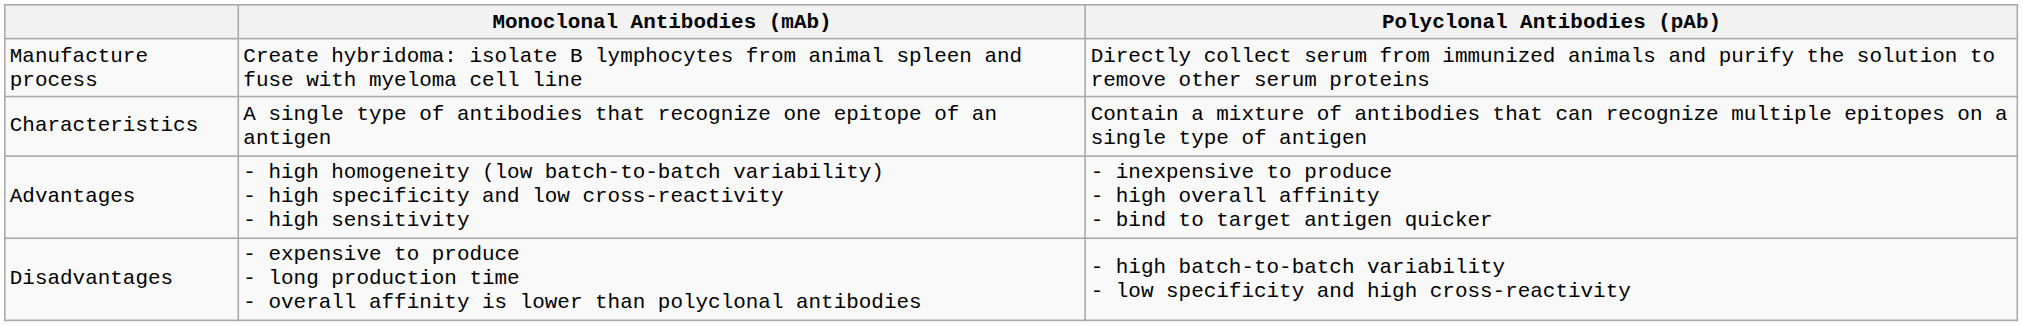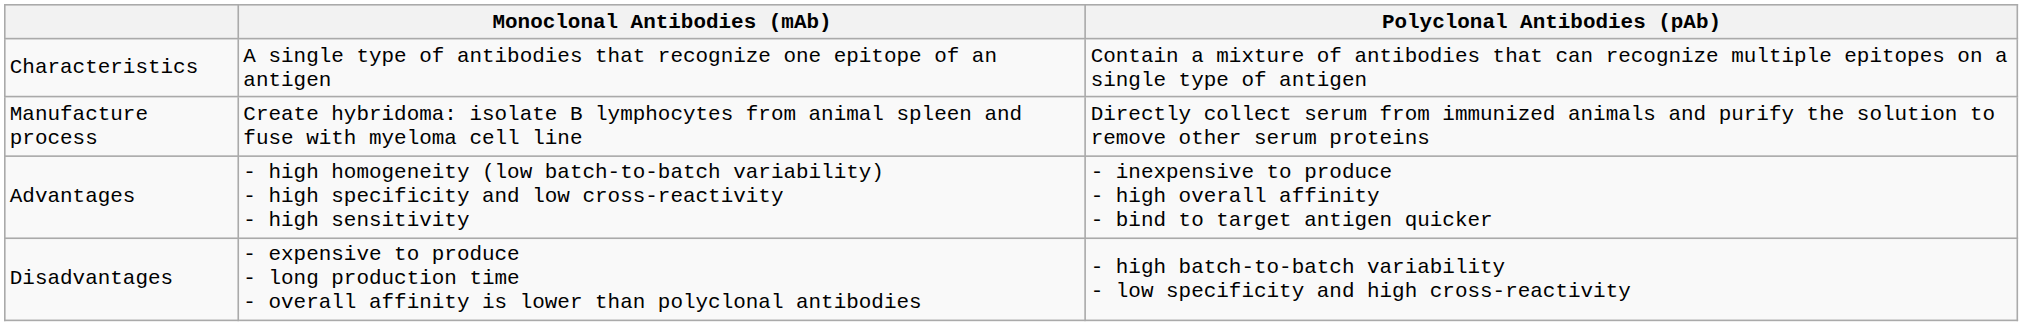 <table class="wikitable">
 <tr>
 <th></th>
 <th>Monoclonal Antibodies (mAb)</th>
 <th>Polyclonal Antibodies (pAb)</th>
 </tr>
 <tr>
+<td>Characteristics</td>
+<td>A single type of antibodies that recognize one epitope of an antigen</td>
+<td>Contain a mixture of antibodies that can recognize multiple epitopes on a single type of antigen</td>
+</tr>
+<tr>
 <td>Manufacture process</td>
 <td>Create hybridoma: isolate B lymphocytes from animal spleen and fuse with myeloma cell line</td>
 <td>Directly collect serum from immunized animals and purify the solution to remove other serum proteins</td>
-</tr>
-<tr>
-<td>Characteristics</td>
-<td>A single type of antibodies that recognize one epitope of an antigen</td>
-<td>Contain a mixture of antibodies that can recognize multiple epitopes on a single type of antigen</td>
 </tr>
 <tr>
 <td>Advantages</td>
 <td>- high homogeneity (low batch-to-batch variability)<br>- high specificity and low cross-reactivity<br>- high sensitivity</td>
 <td>- inexpensive to produce<br>- high overall affinity<br>- bind to target antigen quicker</td>
 </tr>
 <tr>
 <td>Disadvantages</td>
 <td>- expensive to produce<br>- long production time<br>- overall affinity is lower than polyclonal antibodies</td>
 <td>- high batch-to-batch variability<br>- low specificity and high cross-reactivity</td>
 </tr>
 </table>
